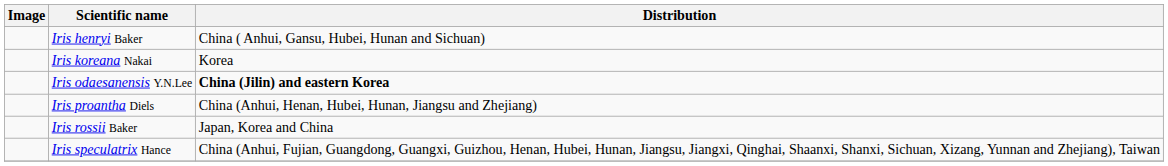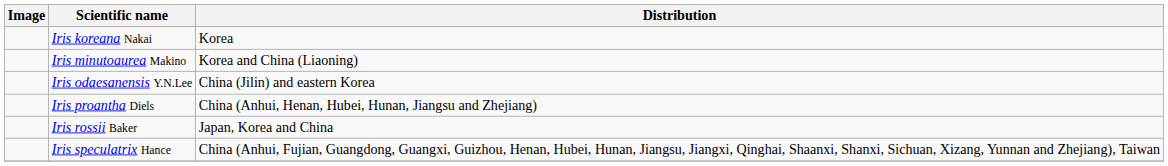 <table class="wikitable">
 <tr>
 <th>Image</th>
 <th>Scientific name</th>
 <th>Distribution</th>
 </tr>
 <tr>
 <td></td>
-<td><em><a href='#'>Iris henryi</a></em> <small>Baker</small></td>
-<td>China ( Anhui, Gansu, Hubei, Hunan and Sichuan)</td>
-</tr>
-<tr>
-<td></td>
 <td><em><a href='#'>Iris koreana</a></em> <small>Nakai</small></td>
 <td>Korea</td>
 </tr>
 <tr>
 <td></td>
+<td><em><a href='#'>Iris minutoaurea</a></em> <small>Makino</small></td>
+<td>Korea and China (Liaoning)</td>
+</tr>
+<tr>
+<td></td>
 <td><em><a href='#'>Iris odaesanensis</a></em> <small>Y.N.Lee</small></td>
-<td><strong>China (Jilin) and eastern Korea</strong></td>
+<td>China (Jilin) and eastern Korea</td>
 </tr>
 <tr>
 <td></td>
 <td><em><a href='#'>Iris proantha</a></em> <small> Diels</small></td>
 <td>China (Anhui, Henan, Hubei, Hunan, Jiangsu and Zhejiang)</td>
 </tr>
 <tr>
 <td></td>
 <td><em><a href='#'>Iris rossii</a></em> <small>Baker</small></td>
 <td>Japan, Korea and China</td>
 </tr>
 <tr>
 <td></td>
 <td><em><a href='#'>Iris speculatrix</a></em> <small>Hance</small></td>
 <td>China (Anhui, Fujian, Guangdong, Guangxi, Guizhou, Henan, Hubei, Hunan, Jiangsu, Jiangxi, Qinghai, Shaanxi, Shanxi, Sichuan, Xizang, Yunnan and Zhejiang), Taiwan</td>
 </tr>
 <tr>
 </tr>
 </table>
